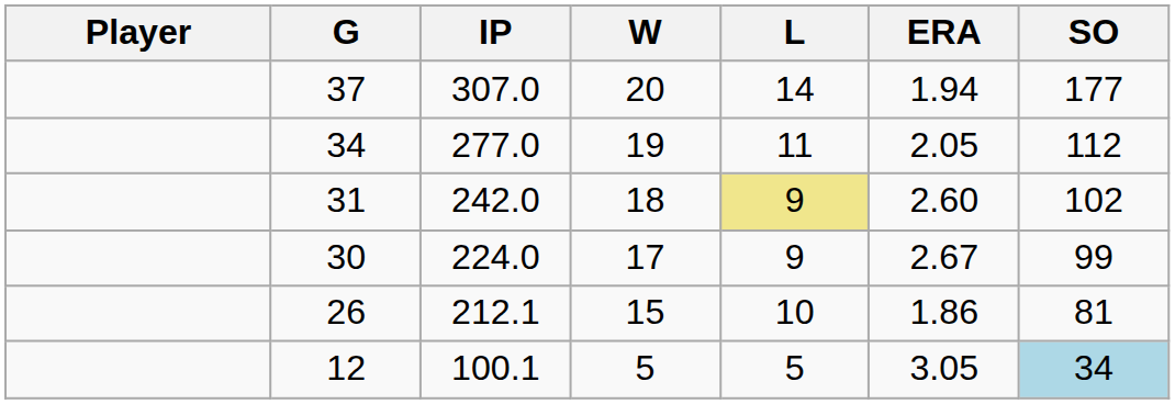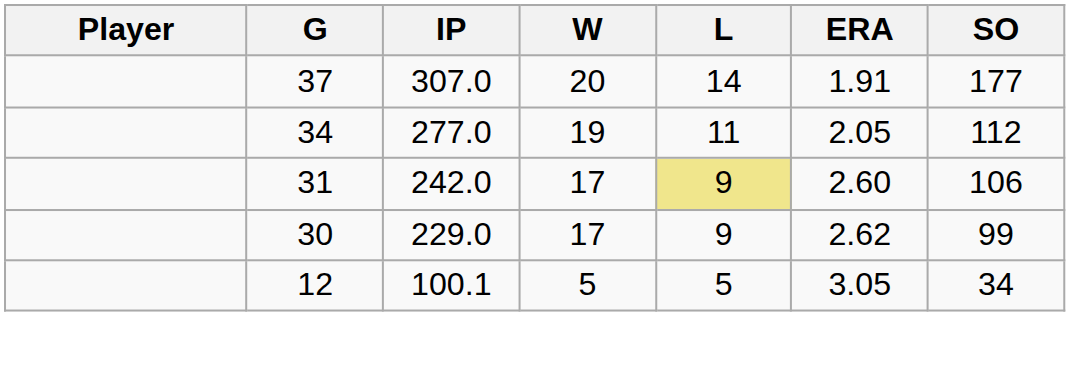 <table class="wikitable sortable">
 <tr>
 <th bgcolor="#DDDDFF" width="16%">Player</th>
 <th bgcolor="#DDDDFF" width="9%">G</th>
 <th bgcolor="#DDDDFF" width="9%">IP</th>
 <th bgcolor="#DDDDFF" width="9%">W</th>
 <th bgcolor="#DDDDFF" width="9%">L</th>
 <th bgcolor="#DDDDFF" width="9%">ERA</th>
 <th bgcolor="#DDDDFF" width="9%">SO</th>
 </tr>
 <tr align="center">
 <td></td>
 <td>37</td>
 <td>307.0</td>
 <td>20</td>
 <td>14</td>
-<td>1.94</td>
+<td>1.91</td>
 <td>177</td>
 </tr>
 <tr align="center">
 <td></td>
 <td>34</td>
 <td>277.0</td>
 <td>19</td>
 <td>11</td>
 <td>2.05</td>
 <td>112</td>
 </tr>
 <tr align="center">
 <td></td>
 <td>31</td>
 <td>242.0</td>
-<td>18</td>
+<td>17</td>
 <td style="background: khaki;">9</td>
 <td>2.60</td>
-<td>102</td>
+<td>106</td>
 </tr>
 <tr align="center">
 <td></td>
 <td>30</td>
-<td>224.0</td>
+<td>229.0</td>
 <td>17</td>
 <td>9</td>
-<td>2.67</td>
+<td>2.62</td>
 <td>99</td>
-</tr>
-<tr align="center">
-<td></td>
-<td>26</td>
-<td>212.1</td>
-<td>15</td>
-<td>10</td>
-<td>1.86</td>
-<td>81</td>
 </tr>
 <tr align="center">
 <td></td>
 <td>12</td>
 <td>100.1</td>
 <td>5</td>
 <td>5</td>
 <td>3.05</td>
-<td style="background: lightblue;">34</td>
+<td>34</td>
 </tr>
 </table>
